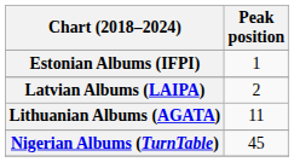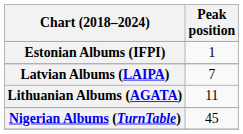 <table class="wikitable sortable plainrowheaders" style="text-align:center">
 <tr>
 <th scope="col">Chart (2018–2024)</th>
 <th scope="col">Peak<br>position</th>
 </tr>
 <tr>
 </tr>
 <tr>
 </tr>
 <tr>
 </tr>
 <tr>
 </tr>
 <tr>
 </tr>
 <tr>
 </tr>
 <tr>
 <th scope="row">Estonian Albums (IFPI)</th>
 <td>1</td>
 </tr>
 <tr>
 </tr>
 <tr>
 </tr>
 <tr>
 </tr>
 <tr>
 </tr>
 <tr>
 </tr>
 <tr>
 </tr>
 <tr>
 </tr>
 <tr>
 <th scope="row">Latvian Albums (<a href='#'>LAIPA</a>)</th>
-<td>2</td>
+<td>7</td>
 </tr>
 <tr>
 <th scope="row">Lithuanian Albums (<a href='#'>AGATA</a>)</th>
 <td>11</td>
 </tr>
 <tr>
 </tr>
 <tr>
 <th scope="row"><a href='#'>Nigerian Albums</a> (<em><a href='#'>TurnTable</a></em>)</th>
 <td>45</td>
 </tr>
 <tr>
 </tr>
 <tr>
 </tr>
 <tr>
 </tr>
 <tr>
 </tr>
 <tr>
 </tr>
 <tr>
 </tr>
 <tr>
 </tr>
 <tr>
 </tr>
 </table>
